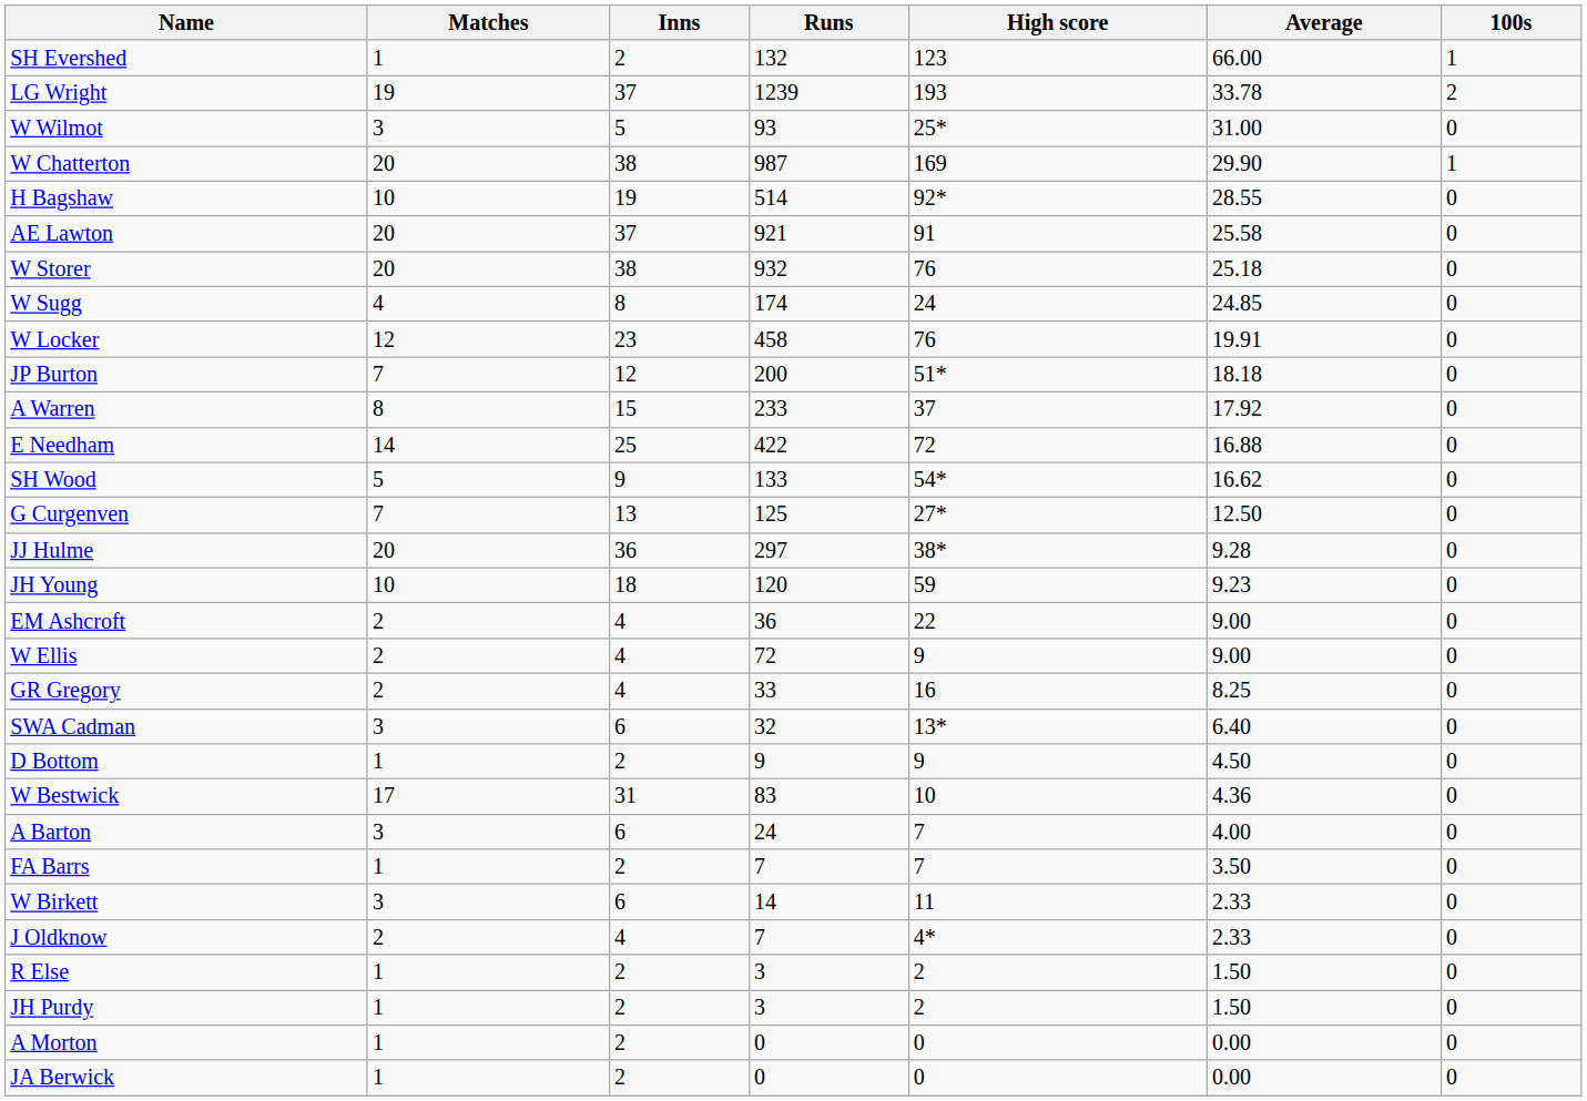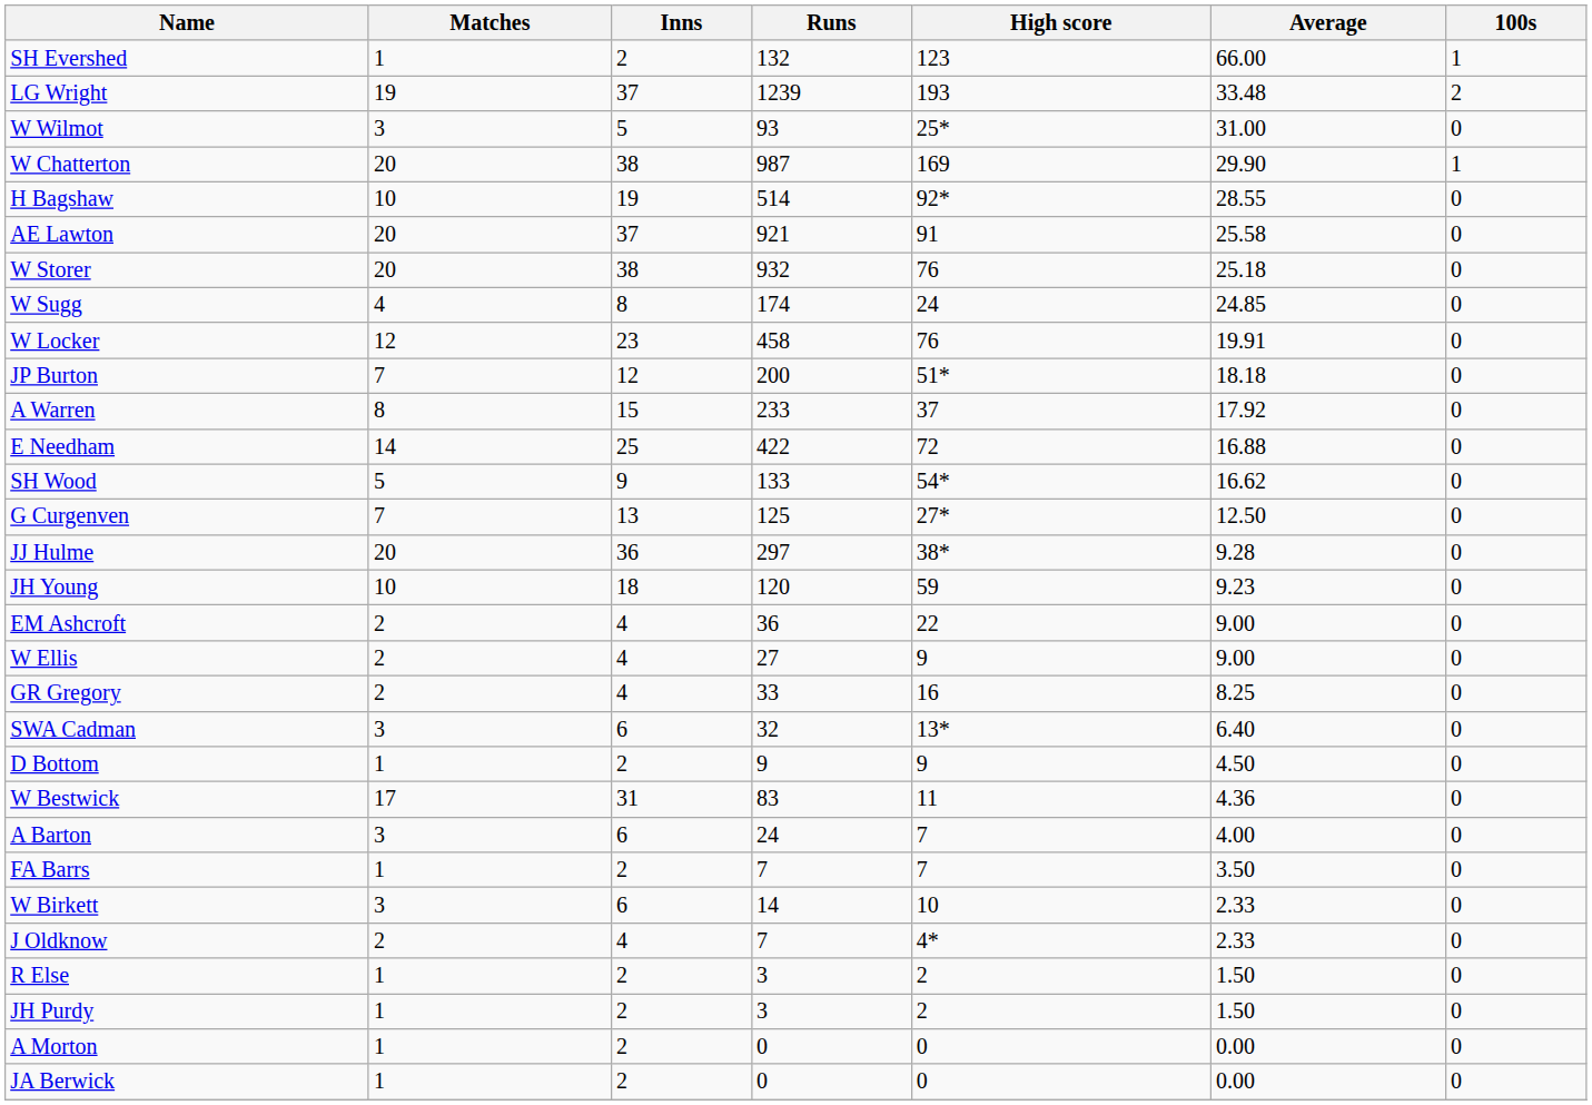 <table class="wikitable sortable" width="90%">
 <tr bgcolor="#efefef">
 <th>Name</th>
 <th>Matches</th>
 <th>Inns</th>
 <th>Runs</th>
 <th>High score</th>
 <th>Average</th>
 <th>100s</th>
 </tr>
 <tr>
 <td><a href='#'>SH Evershed</a></td>
 <td>1</td>
 <td>2</td>
 <td>132</td>
 <td>123</td>
 <td>66.00</td>
 <td>1</td>
 </tr>
 <tr>
 <td><a href='#'>LG Wright</a></td>
 <td>19</td>
 <td>37</td>
 <td>1239</td>
 <td>193</td>
-<td>33.78</td>
+<td>33.48</td>
 <td>2</td>
 </tr>
 <tr>
 <td><a href='#'>W Wilmot</a></td>
 <td>3</td>
 <td>5</td>
 <td>93</td>
 <td>25*</td>
 <td>31.00</td>
 <td>0</td>
 </tr>
 <tr>
 <td><a href='#'>W Chatterton</a></td>
 <td>20</td>
 <td>38</td>
 <td>987</td>
 <td>169</td>
 <td>29.90</td>
 <td>1</td>
 </tr>
 <tr>
 <td><a href='#'>H Bagshaw</a></td>
 <td>10</td>
 <td>19</td>
 <td>514</td>
 <td>92*</td>
 <td>28.55</td>
 <td>0</td>
 </tr>
 <tr>
 <td><a href='#'>AE Lawton</a></td>
 <td>20</td>
 <td>37</td>
 <td>921</td>
 <td>91</td>
 <td>25.58</td>
 <td>0</td>
 </tr>
 <tr>
 <td><a href='#'>W Storer</a></td>
 <td>20</td>
 <td>38</td>
 <td>932</td>
 <td>76</td>
 <td>25.18</td>
 <td>0</td>
 </tr>
 <tr>
 <td><a href='#'>W Sugg</a></td>
 <td>4</td>
 <td>8</td>
 <td>174</td>
 <td>24</td>
 <td>24.85</td>
 <td>0</td>
 </tr>
 <tr>
 <td><a href='#'>W Locker</a></td>
 <td>12</td>
 <td>23</td>
 <td>458</td>
 <td>76</td>
 <td>19.91</td>
 <td>0</td>
 </tr>
 <tr>
 <td><a href='#'>JP Burton</a></td>
 <td>7</td>
 <td>12</td>
 <td>200</td>
 <td>51*</td>
 <td>18.18</td>
 <td>0</td>
 </tr>
 <tr>
 <td><a href='#'>A Warren</a></td>
 <td>8</td>
 <td>15</td>
 <td>233</td>
 <td>37</td>
 <td>17.92</td>
 <td>0</td>
 </tr>
 <tr>
 <td><a href='#'>E Needham</a></td>
 <td>14</td>
 <td>25</td>
 <td>422</td>
 <td>72</td>
 <td>16.88</td>
 <td>0</td>
 </tr>
 <tr>
 <td><a href='#'>SH Wood</a></td>
 <td>5</td>
 <td>9</td>
 <td>133</td>
 <td>54*</td>
 <td>16.62</td>
 <td>0</td>
 </tr>
 <tr>
 <td><a href='#'>G Curgenven</a></td>
 <td>7</td>
 <td>13</td>
 <td>125</td>
 <td>27*</td>
 <td>12.50</td>
 <td>0</td>
 </tr>
 <tr>
 <td><a href='#'>JJ Hulme</a></td>
 <td>20</td>
 <td>36</td>
 <td>297</td>
 <td>38*</td>
 <td>9.28</td>
 <td>0</td>
 </tr>
 <tr>
 <td><a href='#'>JH Young</a></td>
 <td>10</td>
 <td>18</td>
 <td>120</td>
 <td>59</td>
 <td>9.23</td>
 <td>0</td>
 </tr>
 <tr>
 <td><a href='#'>EM Ashcroft</a></td>
 <td>2</td>
 <td>4</td>
 <td>36</td>
 <td>22</td>
 <td>9.00</td>
 <td>0</td>
 </tr>
 <tr>
 <td><a href='#'>W Ellis</a></td>
 <td>2</td>
 <td>4</td>
-<td>72</td>
+<td>27</td>
 <td>9</td>
 <td>9.00</td>
 <td>0</td>
 </tr>
 <tr>
 <td><a href='#'>GR Gregory</a></td>
 <td>2</td>
 <td>4</td>
 <td>33</td>
 <td>16</td>
 <td>8.25</td>
 <td>0</td>
 </tr>
 <tr>
 <td><a href='#'>SWA Cadman</a></td>
 <td>3</td>
 <td>6</td>
 <td>32</td>
 <td>13*</td>
 <td>6.40</td>
 <td>0</td>
 </tr>
 <tr>
 <td><a href='#'>D Bottom</a></td>
 <td>1</td>
 <td>2</td>
 <td>9</td>
 <td>9</td>
 <td>4.50</td>
 <td>0</td>
 </tr>
 <tr>
 <td><a href='#'>W Bestwick</a></td>
 <td>17</td>
 <td>31</td>
 <td>83</td>
-<td>10</td>
+<td>11</td>
 <td>4.36</td>
 <td>0</td>
 </tr>
 <tr>
 <td><a href='#'>A Barton</a></td>
 <td>3</td>
 <td>6</td>
 <td>24</td>
 <td>7</td>
 <td>4.00</td>
 <td>0</td>
 </tr>
 <tr>
 <td><a href='#'>FA Barrs</a></td>
 <td>1</td>
 <td>2</td>
 <td>7</td>
 <td>7</td>
 <td>3.50</td>
 <td>0</td>
 </tr>
 <tr>
 <td><a href='#'>W Birkett</a></td>
 <td>3</td>
 <td>6</td>
 <td>14</td>
-<td>11</td>
+<td>10</td>
 <td>2.33</td>
 <td>0</td>
 </tr>
 <tr>
 <td><a href='#'>J Oldknow</a></td>
 <td>2</td>
 <td>4</td>
 <td>7</td>
 <td>4*</td>
 <td>2.33</td>
 <td>0</td>
 </tr>
 <tr>
 <td><a href='#'>R Else</a></td>
 <td>1</td>
 <td>2</td>
 <td>3</td>
 <td>2</td>
 <td>1.50</td>
 <td>0</td>
 </tr>
 <tr>
 <td><a href='#'>JH Purdy</a></td>
 <td>1</td>
 <td>2</td>
 <td>3</td>
 <td>2</td>
 <td>1.50</td>
 <td>0</td>
 </tr>
 <tr>
 <td><a href='#'>A Morton</a></td>
 <td>1</td>
 <td>2</td>
 <td>0</td>
 <td>0</td>
 <td>0.00</td>
 <td>0</td>
 </tr>
 <tr>
 <td><a href='#'>JA Berwick</a></td>
 <td>1</td>
 <td>2</td>
 <td>0</td>
 <td>0</td>
 <td>0.00</td>
 <td>0</td>
 </tr>
 <tr>
 </tr>
 </table>
